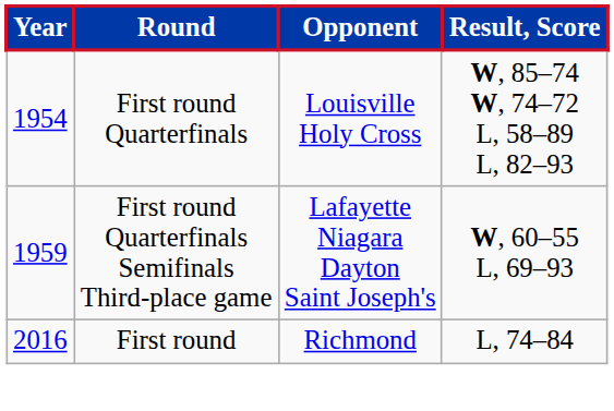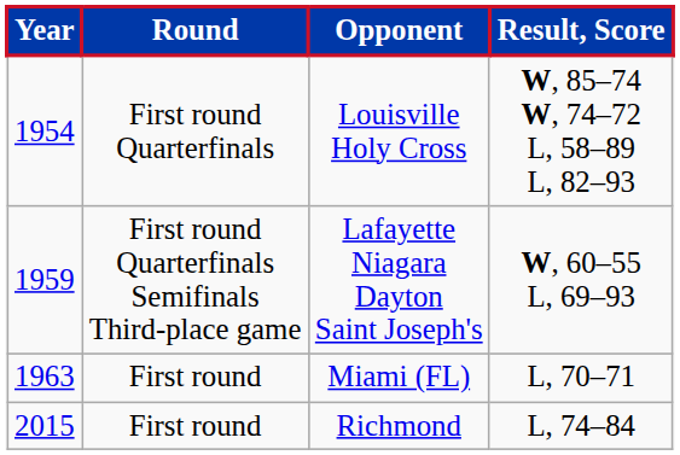 <table class="wikitable">
 <tr>
 <th style="background:#0038A8; border: 2px solid #CE1126;;color:#FFFFFF;">Year</th>
 <th style="background:#0038A8; border: 2px solid #CE1126;;color:#FFFFFF;">Round</th>
 <th style="background:#0038A8; border: 2px solid #CE1126;;color:#FFFFFF;">Opponent</th>
 <th style="background:#0038A8; border: 2px solid #CE1126;;color:#FFFFFF;">Result, Score</th>
 </tr>
 <tr align="center">
 <td><a href='#'>1954</a></td>
 <td>First round<br>Quarterfinals</td>
 <td><a href='#'>Louisville</a><br><a href='#'>Holy Cross</a></td>
 <td><strong>W</strong>, 85–74 <br><strong>W</strong>, 74–72 <br>L, 58–89<br>L, 82–93</td>
 </tr>
 <tr align="center">
 <td><a href='#'>1959</a></td>
 <td>First round<br>Quarterfinals<br>Semifinals<br>Third-place game</td>
 <td><a href='#'>Lafayette</a><br><a href='#'>Niagara</a><br><a href='#'>Dayton</a><br><a href='#'>Saint Joseph's</a></td>
 <td><strong>W</strong>, 60–55<br>L, 69–93</td>
 </tr>
 <tr align="center">
-<td><a href='#'>2016</a></td>
+<td><a href='#'>1963</a></td>
+<td>First round</td>
+<td><a href='#'>Miami (FL)</a></td>
+<td>L, 70–71</td>
+</tr>
+<tr align="center">
+<td><a href='#'>2015</a></td>
 <td>First round</td>
 <td><a href='#'>Richmond</a></td>
 <td>L, 74–84</td>
 </tr>
 </table>
